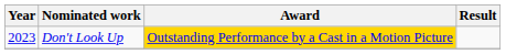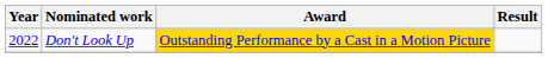 <table class="wikitable">
 <tr>
 <th>Year</th>
 <th>Nominated work</th>
 <th>Award</th>
 <th>Result</th>
 </tr>
 <tr>
-<td scope="row" rowspan="1"><a href='#'>2023</a></td>
+<td scope="row" rowspan="1"><a href='#'>2022</a></td>
 <td><em><a href='#'>Don't Look Up</a></em></td>
 <td style="background: gold;"><a href='#'>Outstanding Performance by a Cast in a Motion Picture</a></td>
 <td></td>
 </tr>
 <tr>
 </tr>
 </table>
